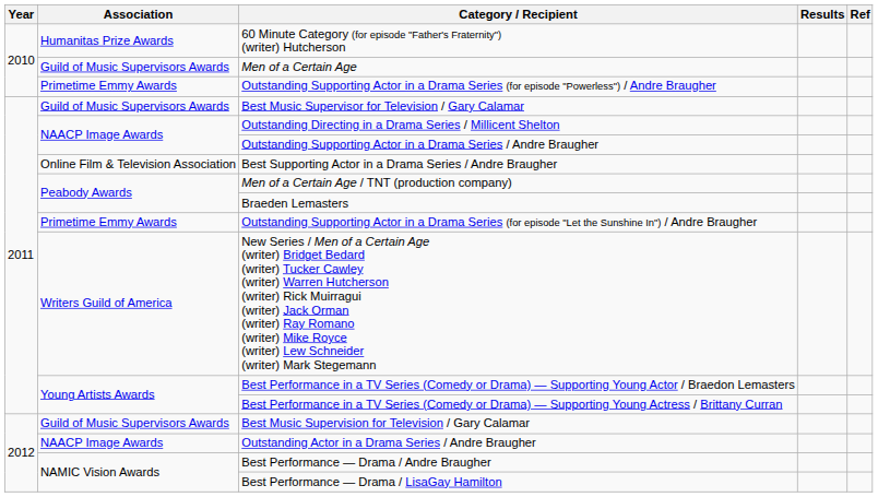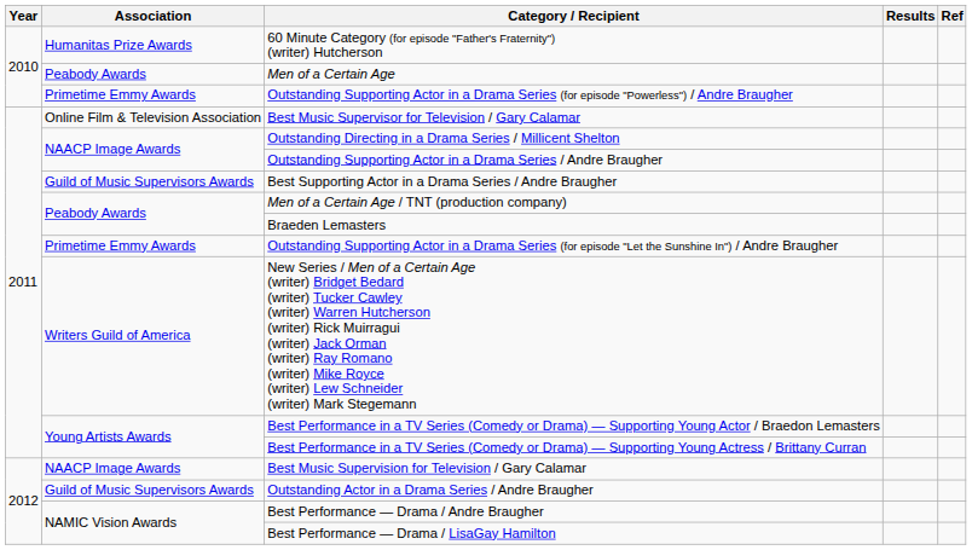 <table class="wikitable">
 <tr>
 <th>Year</th>
 <th>Association</th>
 <th>Category / Recipient</th>
 <th>Results</th>
 <th>Ref</th>
 </tr>
 <tr>
 <td rowspan="3">2010</td>
 <td><a href='#'>Humanitas Prize Awards</a></td>
 <td>60 Minute Category <small>(for episode "Father's Fraternity")</small><br>(writer) Hutcherson</td>
 <td></td>
 <td></td>
 </tr>
 <tr>
-<td><a href='#'>Guild of Music Supervisors Awards</a></td>
+<td><a href='#'>Peabody Awards</a></td>
 <td><em>Men of a Certain Age</em></td>
 <td></td>
 <td></td>
 </tr>
 <tr>
 <td><a href='#'>Primetime Emmy Awards</a></td>
 <td><a href='#'>Outstanding Supporting Actor in a Drama Series</a> <small>(for episode "Powerless")</small> / <a href='#'>Andre Braugher</a></td>
 <td></td>
 <td></td>
 </tr>
 <tr>
 <td rowspan="10">2011</td>
-<td><a href='#'>Guild of Music Supervisors Awards</a></td>
+<td>Online Film & Television Association</td>
 <td><a href='#'>Best Music Supervisor for Television</a> / <a href='#'>Gary Calamar</a></td>
 <td></td>
 <td></td>
 </tr>
 <tr>
 <td rowspan="2"><a href='#'>NAACP Image Awards</a></td>
 <td><a href='#'>Outstanding Directing in a Drama Series</a> / <a href='#'>Millicent Shelton</a></td>
 <td></td>
 <td></td>
 </tr>
 <tr>
 <td><a href='#'>Outstanding Supporting Actor in a Drama Series</a> / Andre Braugher</td>
 <td></td>
 <td></td>
 </tr>
 <tr>
-<td>Online Film & Television Association</td>
+<td><a href='#'>Guild of Music Supervisors Awards</a></td>
 <td>Best Supporting Actor in a Drama Series / Andre Braugher</td>
 <td></td>
 <td></td>
 </tr>
 <tr>
 <td rowspan="2"><a href='#'>Peabody Awards</a></td>
 <td><em>Men of a Certain Age</em> / TNT (production company)</td>
 <td></td>
 <td></td>
 </tr>
 <tr>
 <td>Braeden Lemasters</td>
 <td></td>
 <td></td>
 </tr>
 <tr>
 <td><a href='#'>Primetime Emmy Awards</a></td>
 <td><a href='#'>Outstanding Supporting Actor in a Drama Series</a> <small>(for episode "Let the Sunshine In")</small> / Andre Braugher</td>
 <td></td>
 <td></td>
 </tr>
 <tr>
 <td><a href='#'>Writers Guild of America</a></td>
 <td>New Series / <em>Men of a Certain Age</em><br>(writer) <a href='#'>Bridget Bedard</a><br>(writer) <a href='#'>Tucker Cawley</a><br>(writer) <a href='#'>Warren Hutcherson</a><br>(writer) Rick Muirragui<br>(writer) <a href='#'>Jack Orman</a><br>(writer) <a href='#'>Ray Romano</a><br>(writer) <a href='#'>Mike Royce</a><br>(writer) <a href='#'>Lew Schneider</a><br>(writer) Mark Stegemann</td>
 <td></td>
 <td></td>
 </tr>
 <tr>
 <td rowspan="2"><a href='#'>Young Artists Awards</a></td>
 <td><a href='#'>Best Performance in a TV Series (Comedy or Drama) — Supporting Young Actor</a> / Braedon Lemasters</td>
 <td></td>
 <td></td>
 </tr>
 <tr>
 <td><a href='#'>Best Performance in a TV Series (Comedy or Drama) — Supporting Young Actress</a> / <a href='#'>Brittany Curran</a></td>
 <td></td>
 <td></td>
 </tr>
 <tr>
 <td rowspan="4">2012</td>
-<td><a href='#'>Guild of Music Supervisors Awards</a></td>
+<td><a href='#'>NAACP Image Awards</a></td>
 <td><a href='#'>Best Music Supervision for Television</a> / Gary Calamar</td>
 <td></td>
 <td></td>
 </tr>
 <tr>
-<td><a href='#'>NAACP Image Awards</a></td>
+<td><a href='#'>Guild of Music Supervisors Awards</a></td>
 <td><a href='#'>Outstanding Actor in a Drama Series</a> / Andre Braugher</td>
 <td></td>
 <td></td>
 </tr>
 <tr>
 <td rowspan="2">NAMIC Vision Awards</td>
 <td>Best Performance — Drama / Andre Braugher</td>
 <td></td>
 <td></td>
 </tr>
 <tr>
 <td>Best Performance — Drama / <a href='#'>LisaGay Hamilton</a></td>
 <td></td>
 <td></td>
 </tr>
 </table>
